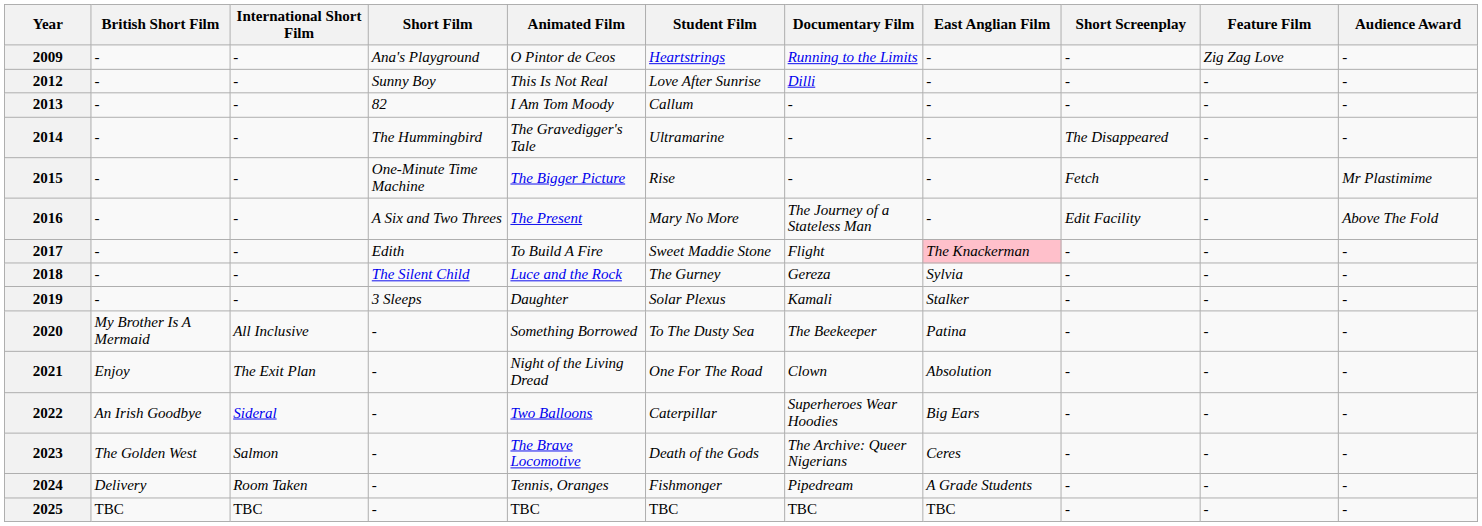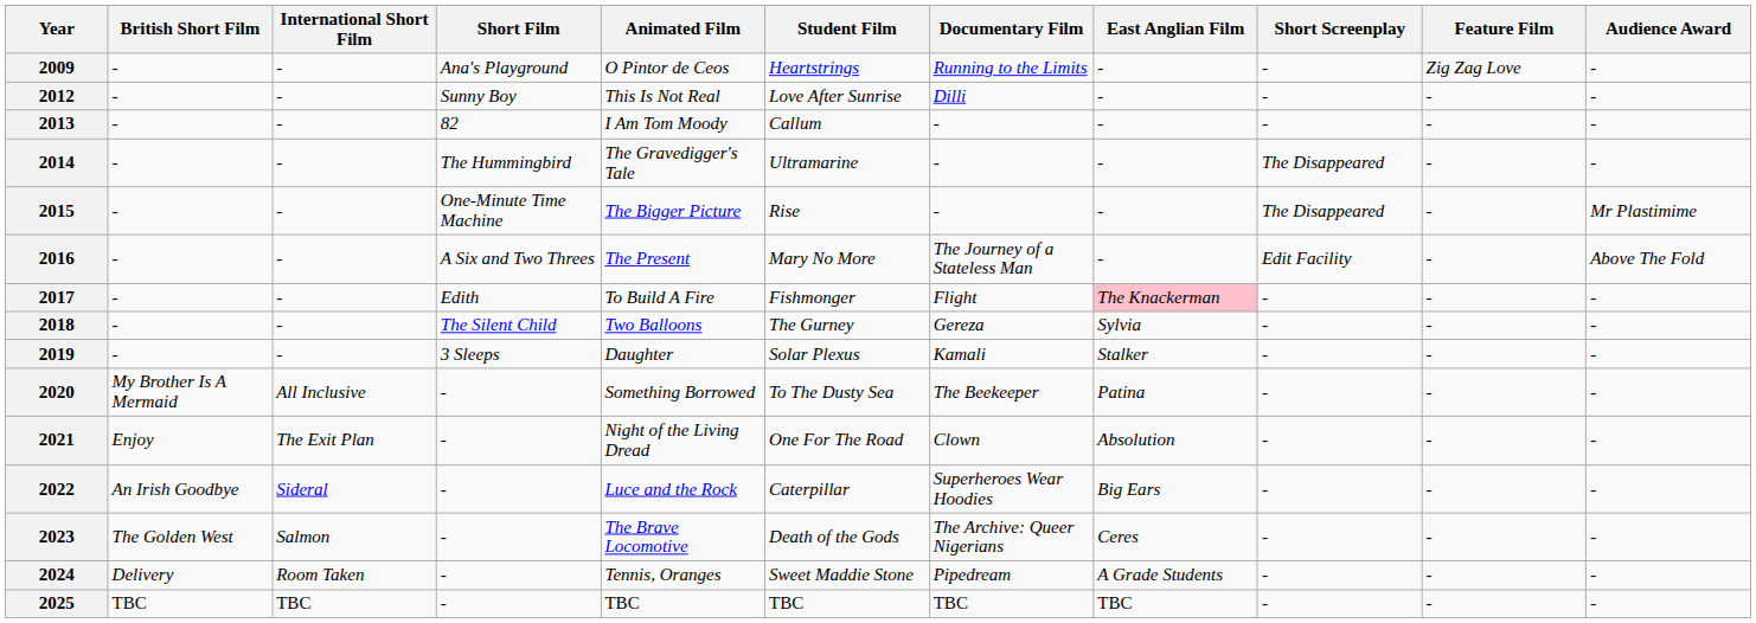 <table class="wikitable">
 <tr>
 <th style="width:5%;">Year</th>
 <th style="width:8%;">British Short Film</th>
 <th style="width:8%;">International Short Film</th>
 <th style="width:8%;">Short Film</th>
 <th style="width:8%;">Animated Film</th>
 <th style="width:8%;">Student Film</th>
 <th style="width:8%;">Documentary Film</th>
 <th style="width:8%;">East Anglian Film</th>
 <th style="width:8%;">Short Screenplay</th>
 <th style="width:8%;">Feature Film</th>
 <th style="width:8%;">Audience Award</th>
 </tr>
 <tr>
 <th style="text-align:center"><strong>2009</strong></th>
 <td>-</td>
 <td>-</td>
 <td><em>Ana's Playground</em></td>
 <td><em>O Pintor de Ceos</em></td>
 <td><em><a href='#'>Heartstrings</a></em></td>
 <td><em><a href='#'>Running to the Limits</a></em></td>
 <td>-</td>
 <td>-</td>
 <td><em>Zig Zag Love</em></td>
 <td>-</td>
 </tr>
 <tr>
 <th style="text-align:center"><strong>2012</strong></th>
 <td>-</td>
 <td>-</td>
 <td><em>Sunny Boy</em></td>
 <td><em>This Is Not Real</em></td>
 <td><em>Love After Sunrise</em></td>
 <td><em><a href='#'>Dilli</a></em></td>
 <td>-</td>
 <td>-</td>
 <td>-</td>
 <td>-</td>
 </tr>
 <tr>
 <th style="text-align:center"><strong>2013</strong></th>
 <td>-</td>
 <td>-</td>
 <td><em>82</em></td>
 <td><em>I Am Tom Moody</em></td>
 <td><em>Callum</em></td>
 <td>-</td>
 <td>-</td>
 <td>-</td>
 <td>-</td>
 <td>-</td>
 </tr>
 <tr>
 <th style="text-align:center"><strong>2014</strong></th>
 <td>-</td>
 <td>-</td>
 <td><em>The Hummingbird</em></td>
 <td><em>The Gravedigger's Tale</em></td>
 <td><em>Ultramarine</em></td>
 <td>-</td>
 <td>-</td>
 <td><em>The Disappeared</em></td>
 <td>-</td>
 <td>-</td>
 </tr>
 <tr>
 <th style="text-align:center"><strong>2015</strong></th>
 <td>-</td>
 <td>-</td>
 <td><em>One-Minute Time Machine</em></td>
 <td><em><a href='#'>The Bigger Picture</a></em></td>
 <td><em>Rise</em></td>
 <td>-</td>
 <td>-</td>
-<td><em>Fetch</em></td>
+<td><em>The Disappeared</em></td>
 <td>-</td>
 <td><em>Mr Plastimime</em></td>
 </tr>
 <tr>
 <th style="text-align:center"><strong>2016</strong></th>
 <td>-</td>
 <td>-</td>
 <td><em>A Six and Two Threes</em></td>
 <td><em><a href='#'>The Present</a></em></td>
 <td><em>Mary No More</em></td>
 <td><em>The Journey of a Stateless Man</em></td>
 <td>-</td>
 <td><em>Edit Facility</em></td>
 <td>-</td>
 <td><em>Above The Fold</em></td>
 </tr>
 <tr>
 <th style="text-align:center"><strong>2017</strong></th>
 <td>-</td>
 <td>-</td>
 <td><em>Edith</em></td>
 <td><em>To Build A Fire</em></td>
-<td><em>Sweet Maddie Stone</em></td>
+<td><em>Fishmonger</em></td>
 <td><em>Flight</em></td>
 <td style="background: pink;"><em>The Knackerman</em></td>
 <td>-</td>
 <td>-</td>
 <td>-</td>
 </tr>
 <tr>
 <th style="text-align:center"><strong>2018</strong></th>
 <td>-</td>
 <td>-</td>
 <td><em><a href='#'>The Silent Child</a></em></td>
-<td><em><a href='#'>Luce and the Rock</a></em></td>
+<td><em><a href='#'>Two Balloons</a></em></td>
 <td><em>The Gurney</em></td>
 <td><em>Gereza</em></td>
 <td><em>Sylvia</em></td>
 <td>-</td>
 <td>-</td>
 <td>-</td>
 </tr>
 <tr>
 <th style="text-align:center"><strong>2019</strong></th>
 <td>-</td>
 <td>-</td>
 <td><em>3 Sleeps</em></td>
 <td><em>Daughter</em></td>
 <td><em>Solar Plexus</em></td>
 <td><em>Kamali</em></td>
 <td><em>Stalker</em></td>
 <td>-</td>
 <td>-</td>
 <td>-</td>
 </tr>
 <tr>
 <th style="text-align:center"><strong>2020</strong></th>
 <td><em>My Brother Is A Mermaid</em></td>
 <td><em>All Inclusive</em></td>
 <td>-</td>
 <td><em>Something Borrowed</em></td>
 <td><em>To The Dusty Sea</em></td>
 <td><em>The Beekeeper</em></td>
 <td><em>Patina</em></td>
 <td>-</td>
 <td>-</td>
 <td>-</td>
 </tr>
 <tr>
 <th style="text-align:center"><strong>2021</strong></th>
 <td><em>Enjoy</em></td>
 <td><em>The Exit Plan</em></td>
 <td>-</td>
 <td><em>Night of the Living Dread</em></td>
 <td><em>One For The Road</em></td>
 <td><em>Clown</em></td>
 <td><em>Absolution</em></td>
 <td>-</td>
 <td>-</td>
 <td>-</td>
 </tr>
 <tr>
 <th style="text-align:center"><strong>2022</strong></th>
 <td><em>An Irish Goodbye</em></td>
 <td><a href='#'><em>Sideral</em></a></td>
 <td>-</td>
-<td><em><a href='#'>Two Balloons</a></em></td>
+<td><em><a href='#'>Luce and the Rock</a></em></td>
 <td><em>Caterpillar</em></td>
 <td><em>Superheroes Wear Hoodies</em></td>
 <td><em>Big Ears</em></td>
 <td>-</td>
 <td>-</td>
 <td>-</td>
 </tr>
 <tr>
 <th>2023</th>
 <td><em>The Golden West</em></td>
 <td><em>Salmon</em></td>
 <td><em>-</em></td>
 <td><em><a href='#'>The Brave Locomotive</a></em></td>
 <td><em>Death of the Gods</em></td>
 <td><em>The Archive: Queer Nigerians</em></td>
 <td><em>Ceres</em></td>
 <td>-</td>
 <td>-</td>
 <td>-</td>
 </tr>
 <tr>
 <th>2024</th>
 <td><em>Delivery</em></td>
 <td><em>Room Taken</em></td>
 <td><em>-</em></td>
 <td><em>Tennis, Oranges</em></td>
-<td><em>Fishmonger</em></td>
+<td><em>Sweet Maddie Stone</em></td>
 <td><em>Pipedream</em></td>
 <td><em>A Grade Students</em></td>
 <td>-</td>
 <td>-</td>
 <td>-</td>
 </tr>
 <tr>
 <th>2025</th>
 <td>TBC</td>
 <td>TBC</td>
 <td>-</td>
 <td>TBC</td>
 <td>TBC</td>
 <td>TBC</td>
 <td>TBC</td>
 <td>-</td>
 <td>-</td>
 <td>-</td>
 </tr>
 </table>
